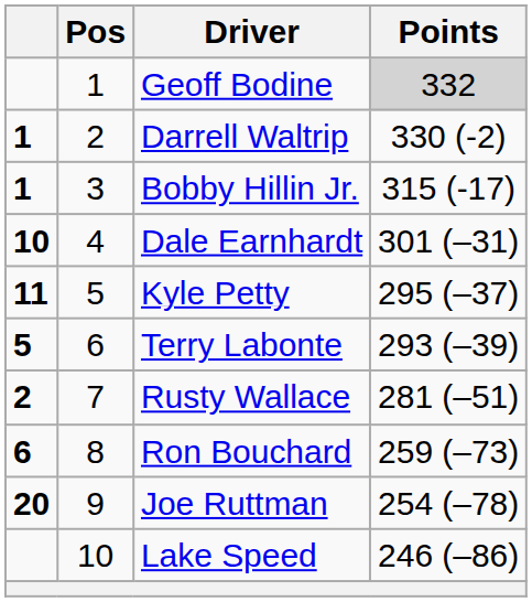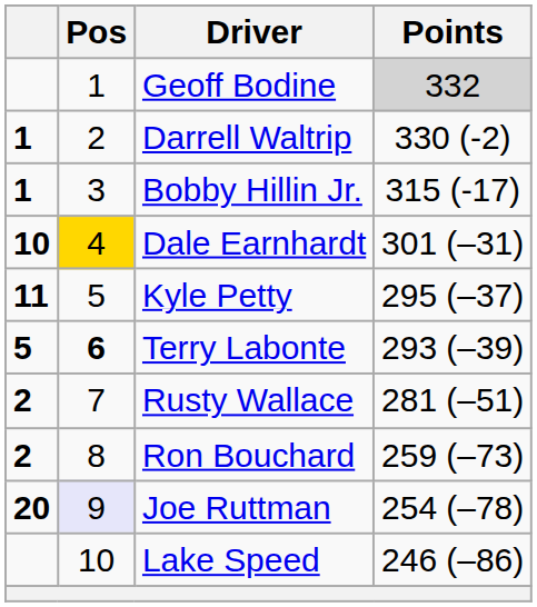 <table class="wikitable" style="font-size: 95%;">
 <tr>
 <th></th>
 <th>Pos</th>
 <th>Driver</th>
 <th>Points</th>
 </tr>
 <tr>
 <td align="left"></td>
 <td style="text-align:center;">1</td>
 <td><a href='#'>Geoff Bodine</a></td>
 <td style="background: lightgrey; text-align:center;">332</td>
 </tr>
 <tr>
 <td align="left">  <strong>1</strong></td>
 <td style="text-align:center;">2</td>
 <td><a href='#'>Darrell Waltrip</a></td>
 <td style="text-align:center;">330 (-2)</td>
 </tr>
 <tr>
 <td align="left">  <strong>1</strong></td>
 <td style="text-align:center;">3</td>
 <td><a href='#'>Bobby Hillin Jr.</a></td>
 <td style="text-align:center;">315 (-17)</td>
 </tr>
 <tr>
 <td align="left">  <strong>10</strong></td>
-<td style="text-align:center;">4</td>
+<td style="background: gold; text-align:center;">4</td>
 <td><a href='#'>Dale Earnhardt</a></td>
 <td style="text-align:center;">301 (–31)</td>
 </tr>
 <tr>
 <td align="left">  <strong>11</strong></td>
 <td style="text-align:center;">5</td>
 <td><a href='#'>Kyle Petty</a></td>
 <td style="text-align:center;">295 (–37)</td>
 </tr>
 <tr>
 <td align="left">  <strong>5</strong></td>
-<td style="text-align:center;">6</td>
+<td style="text-align:center;"><strong>6</strong></td>
 <td><a href='#'>Terry Labonte</a></td>
 <td style="text-align:center;">293 (–39)</td>
 </tr>
 <tr>
 <td align="left">  <strong>2</strong></td>
 <td style="text-align:center;">7</td>
 <td><a href='#'>Rusty Wallace</a></td>
 <td style="text-align:center;">281 (–51)</td>
 </tr>
 <tr>
-<td align="left">  <strong>6</strong></td>
+<td align="left">  <strong>2</strong></td>
 <td style="text-align:center;">8</td>
 <td><a href='#'>Ron Bouchard</a></td>
 <td style="text-align:center;">259 (–73)</td>
 </tr>
 <tr>
 <td align="left">  <strong>20</strong></td>
-<td style="text-align:center;">9</td>
+<td style="background: lavender; text-align:center;">9</td>
 <td><a href='#'>Joe Ruttman</a></td>
 <td style="text-align:center;">254 (–78)</td>
 </tr>
 <tr>
 <td align="left"></td>
 <td style="text-align:center;">10</td>
 <td><a href='#'>Lake Speed</a></td>
 <td style="text-align:center;">246 (–86)</td>
 </tr>
 <tr class="sortbottom">
 <th colspan="9"></th>
 </tr>
 </table>
